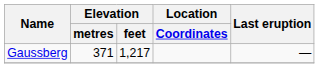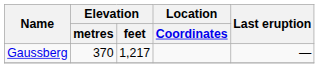 <table class="wikitable">
 <tr>
 <th rowspan="2">Name</th>
 <th colspan ="2">Elevation</th>
 <th>Location</th>
 <th rowspan="2">Last eruption</th>
 </tr>
 <tr>
 <th>metres</th>
 <th>feet</th>
 <th><a href='#'>Coordinates</a></th>
 </tr>
 <tr align="right">
 <td><a href='#'>Gaussberg</a></td>
-<td>371</td>
+<td>370</td>
 <td>1,217</td>
 <td></td>
 <td>—</td>
 </tr>
 <tr align="right">
 </tr>
 </table>
